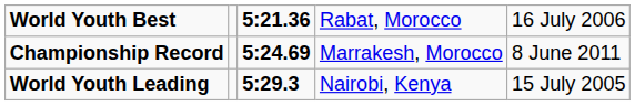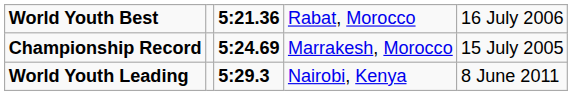 <table class="wikitable">
 <tr>
 <td><strong>World Youth Best</strong></td>
 <td></td>
 <td><strong>5:21.36</strong></td>
 <td><a href='#'>Rabat</a>, <a href='#'>Morocco</a></td>
 <td>16 July 2006</td>
 </tr>
 <tr>
 <td><strong>Championship Record</strong></td>
 <td></td>
 <td><strong>5:24.69</strong></td>
 <td><a href='#'>Marrakesh</a>, <a href='#'>Morocco</a></td>
-<td>8 June 2011</td>
+<td>15 July 2005</td>
 </tr>
 <tr>
 <td><strong>World Youth Leading</strong></td>
 <td></td>
 <td><strong>5:29.3</strong></td>
 <td><a href='#'>Nairobi</a>, <a href='#'>Kenya</a></td>
-<td>15 July 2005</td>
+<td>8 June 2011</td>
 </tr>
 </table>
